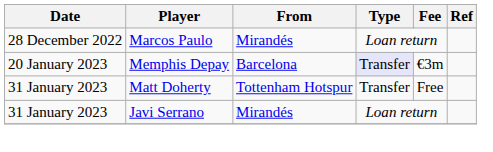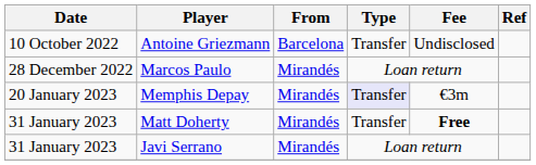 <table class="wikitable">
 <tr>
 <th>Date</th>
 <th>Player</th>
 <th>From</th>
 <th>Type</th>
 <th>Fee</th>
 <th>Ref</th>
+</tr>
+<tr>
+<td>10 October 2022</td>
+<td> <a href='#'>Antoine Griezmann</a></td>
+<td><a href='#'>Barcelona</a></td>
+<td align=center>Transfer</td>
+<td align=center>Undisclosed</td>
+<td align=center></td>
 </tr>
 <tr>
 <td>28 December 2022</td>
 <td> <a href='#'>Marcos Paulo</a></td>
 <td><a href='#'>Mirandés</a></td>
 <td colspan=2 align=center><em>Loan return</em></td>
 <td align=center></td>
 </tr>
 <tr>
 <td>20 January 2023</td>
 <td> <a href='#'>Memphis Depay</a></td>
-<td><a href='#'>Barcelona</a></td>
+<td><a href='#'>Mirandés</a></td>
 <td align=center style="background: lavender;">Transfer</td>
 <td align=center>€3m</td>
 <td align=center></td>
 </tr>
 <tr>
 <td>31 January 2023</td>
 <td> <a href='#'>Matt Doherty</a></td>
-<td> <a href='#'>Tottenham Hotspur</a></td>
+<td><a href='#'>Mirandés</a></td>
 <td align=center>Transfer</td>
-<td align=center>Free</td>
+<td align=center><strong>Free</strong></td>
 <td align=center></td>
 </tr>
 <tr>
 <td>31 January 2023</td>
 <td> <a href='#'>Javi Serrano</a></td>
 <td><a href='#'>Mirandés</a></td>
 <td colspan=2 align=center><em>Loan return</em></td>
 <td align=center></td>
 </tr>
 <tr>
 </tr>
 </table>
